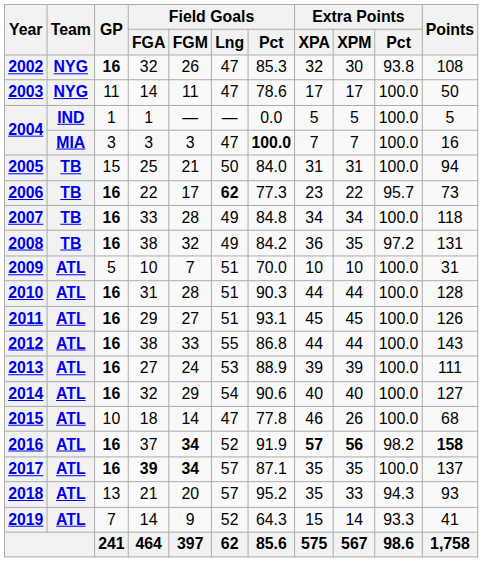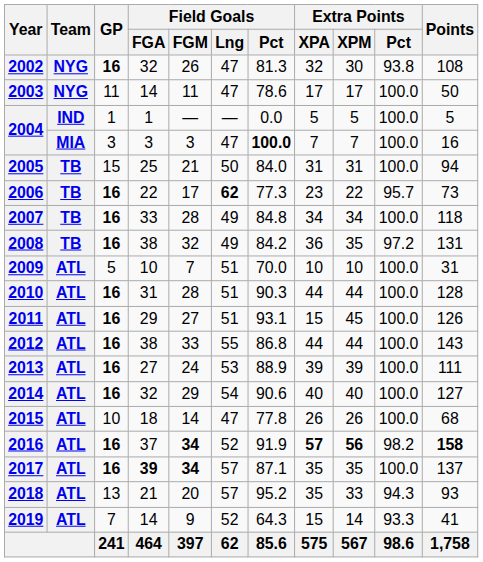 <table class="wikitable" style="text-align:center;">
 <tr>
 <th rowspan="2">Year</th>
 <th rowspan="2">Team</th>
 <th rowspan="2">GP</th>
 <th colspan="4">Field Goals</th>
 <th colspan="3">Extra Points</th>
 <th rowspan="2">Points</th>
 </tr>
 <tr>
 <th>FGA</th>
 <th>FGM</th>
 <th>Lng</th>
 <th>Pct</th>
 <th>XPA</th>
 <th>XPM</th>
 <th>Pct</th>
 </tr>
 <tr>
 <th><a href='#'>2002</a></th>
 <th><a href='#'>NYG</a></th>
 <td><strong>16</strong></td>
 <td>32</td>
 <td>26</td>
 <td>47</td>
-<td>85.3</td>
+<td>81.3</td>
 <td>32</td>
 <td>30</td>
 <td>93.8</td>
 <td>108</td>
 </tr>
 <tr>
 <th><a href='#'>2003</a></th>
 <th><a href='#'>NYG</a></th>
 <td>11</td>
 <td>14</td>
 <td>11</td>
 <td>47</td>
 <td>78.6</td>
 <td>17</td>
 <td>17</td>
 <td>100.0</td>
 <td>50</td>
 </tr>
 <tr>
 <th rowspan="2"><a href='#'>2004</a></th>
 <th><a href='#'>IND</a></th>
 <td>1</td>
 <td>1</td>
 <td>—</td>
 <td>—</td>
 <td>0.0</td>
 <td>5</td>
 <td>5</td>
 <td>100.0</td>
 <td>5</td>
 </tr>
 <tr>
 <th><a href='#'>MIA</a></th>
 <td>3</td>
 <td>3</td>
 <td>3</td>
 <td>47</td>
 <td><strong>100.0</strong></td>
 <td>7</td>
 <td>7</td>
 <td>100.0</td>
 <td>16</td>
 </tr>
 <tr>
 <th><a href='#'>2005</a></th>
 <th><a href='#'>TB</a></th>
 <td>15</td>
 <td>25</td>
 <td>21</td>
 <td>50</td>
 <td>84.0</td>
 <td>31</td>
 <td>31</td>
 <td>100.0</td>
 <td>94</td>
 </tr>
 <tr>
 <th><a href='#'>2006</a></th>
 <th><a href='#'>TB</a></th>
 <td><strong>16</strong></td>
 <td>22</td>
 <td>17</td>
 <td><strong>62</strong></td>
 <td>77.3</td>
 <td>23</td>
 <td>22</td>
 <td>95.7</td>
 <td>73</td>
 </tr>
 <tr>
 <th><a href='#'>2007</a></th>
 <th><a href='#'>TB</a></th>
 <td><strong>16</strong></td>
 <td>33</td>
 <td>28</td>
 <td>49</td>
 <td>84.8</td>
 <td>34</td>
 <td>34</td>
 <td>100.0</td>
 <td>118</td>
 </tr>
 <tr>
 <th><a href='#'>2008</a></th>
 <th><a href='#'>TB</a></th>
 <td><strong>16</strong></td>
 <td>38</td>
 <td>32</td>
 <td>49</td>
 <td>84.2</td>
 <td>36</td>
 <td>35</td>
 <td>97.2</td>
 <td>131</td>
 </tr>
 <tr>
 <th><a href='#'>2009</a></th>
 <th><a href='#'>ATL</a></th>
 <td>5</td>
 <td>10</td>
 <td>7</td>
 <td>51</td>
 <td>70.0</td>
 <td>10</td>
 <td>10</td>
 <td>100.0</td>
 <td>31</td>
 </tr>
 <tr>
 <th><a href='#'>2010</a></th>
 <th><a href='#'>ATL</a></th>
 <td><strong>16</strong></td>
 <td>31</td>
 <td>28</td>
 <td>51</td>
 <td>90.3</td>
 <td>44</td>
 <td>44</td>
 <td>100.0</td>
 <td>128</td>
 </tr>
 <tr>
 <th><a href='#'>2011</a></th>
 <th><a href='#'>ATL</a></th>
 <td><strong>16</strong></td>
 <td>29</td>
 <td>27</td>
 <td>51</td>
 <td>93.1</td>
-<td>45</td>
+<td>15</td>
 <td>45</td>
 <td>100.0</td>
 <td>126</td>
 </tr>
 <tr>
 <th><a href='#'>2012</a></th>
 <th><a href='#'>ATL</a></th>
 <td><strong>16</strong></td>
 <td>38</td>
 <td>33</td>
 <td>55</td>
 <td>86.8</td>
 <td>44</td>
 <td>44</td>
 <td>100.0</td>
 <td>143</td>
 </tr>
 <tr>
 <th><a href='#'>2013</a></th>
 <th><a href='#'>ATL</a></th>
 <td><strong>16</strong></td>
 <td>27</td>
 <td>24</td>
 <td>53</td>
 <td>88.9</td>
 <td>39</td>
 <td>39</td>
 <td>100.0</td>
 <td>111</td>
 </tr>
 <tr>
 <th><a href='#'>2014</a></th>
 <th><a href='#'>ATL</a></th>
 <td><strong>16</strong></td>
 <td>32</td>
 <td>29</td>
 <td>54</td>
 <td>90.6</td>
 <td>40</td>
 <td>40</td>
 <td>100.0</td>
 <td>127</td>
 </tr>
 <tr>
 <th><a href='#'>2015</a></th>
 <th><a href='#'>ATL</a></th>
 <td>10</td>
 <td>18</td>
 <td>14</td>
 <td>47</td>
 <td>77.8</td>
-<td>46</td>
+<td>26</td>
 <td>26</td>
 <td>100.0</td>
 <td>68</td>
 </tr>
 <tr>
 <th><a href='#'>2016</a></th>
 <th><a href='#'>ATL</a></th>
 <td><strong>16</strong></td>
 <td>37</td>
 <td><strong>34</strong></td>
 <td>52</td>
 <td>91.9</td>
 <td><strong>57</strong></td>
 <td><strong>56</strong></td>
 <td>98.2</td>
 <td><strong>158</strong></td>
 </tr>
 <tr>
 <th><a href='#'>2017</a></th>
 <th><a href='#'>ATL</a></th>
 <td><strong>16</strong></td>
 <td><strong>39</strong></td>
 <td><strong>34</strong></td>
 <td>57</td>
 <td>87.1</td>
 <td>35</td>
 <td>35</td>
 <td>100.0</td>
 <td>137</td>
 </tr>
 <tr>
 <th><a href='#'>2018</a></th>
 <th><a href='#'>ATL</a></th>
 <td>13</td>
 <td>21</td>
 <td>20</td>
 <td>57</td>
 <td>95.2</td>
 <td>35</td>
 <td>33</td>
 <td>94.3</td>
 <td>93</td>
 </tr>
 <tr>
 <th><a href='#'>2019</a></th>
 <th><a href='#'>ATL</a></th>
 <td>7</td>
 <td>14</td>
 <td>9</td>
 <td>52</td>
 <td>64.3</td>
 <td>15</td>
 <td>14</td>
 <td>93.3</td>
 <td>41</td>
 </tr>
 <tr>
 <th colspan="2"></th>
 <th>241</th>
 <th>464</th>
 <th>397</th>
 <th>62</th>
 <th>85.6</th>
 <th>575</th>
 <th>567</th>
 <th>98.6</th>
 <th>1,758</th>
 </tr>
 </table>
